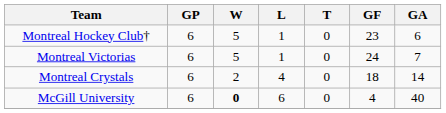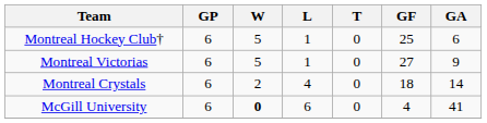 <table class="wikitable" style="text-align:center;">
 <tr>
 <th style="width:12em">Team</th>
 <th style="width:3em">GP</th>
 <th style="width:3em">W</th>
 <th style="width:3em">L</th>
 <th style="width:3em">T</th>
 <th style="width:3em">GF</th>
 <th style="width:3em">GA</th>
 </tr>
 <tr>
 <td><a href='#'>Montreal Hockey Club</a>†</td>
 <td>6</td>
 <td>5</td>
 <td>1</td>
 <td>0</td>
-<td>23</td>
+<td>25</td>
 <td>6</td>
 </tr>
 <tr>
 <td><a href='#'>Montreal Victorias</a></td>
 <td>6</td>
 <td>5</td>
 <td>1</td>
 <td>0</td>
-<td>24</td>
-<td>7</td>
+<td>27</td>
+<td>9</td>
 </tr>
 <tr>
 <td><a href='#'>Montreal Crystals</a></td>
 <td>6</td>
 <td>2</td>
 <td>4</td>
 <td>0</td>
 <td>18</td>
 <td>14</td>
 </tr>
 <tr>
 <td><a href='#'>McGill University</a></td>
 <td>6</td>
 <td><strong>0</strong></td>
 <td>6</td>
 <td>0</td>
 <td>4</td>
-<td>40</td>
+<td>41</td>
 </tr>
 <tr>
 </tr>
 </table>
